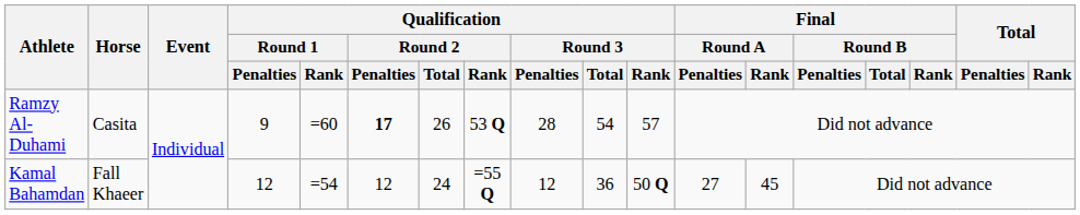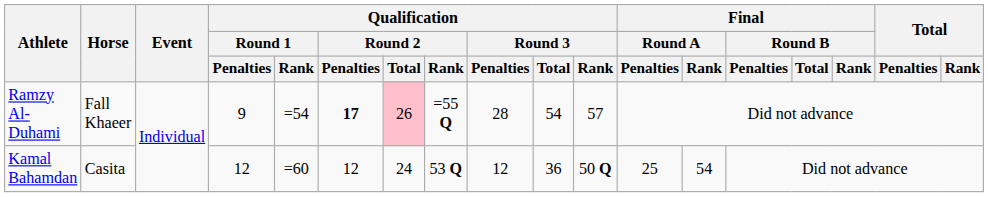 <table class="wikitable" style="font-size:90%">
 <tr>
 <th rowspan="3">Athlete</th>
 <th rowspan="3">Horse</th>
 <th rowspan="3">Event</th>
 <th colspan="8">Qualification</th>
 <th colspan="5">Final</th>
 <th rowspan=2 colspan="2">Total</th>
 </tr>
 <tr style="font-size:95%">
 <th colspan="2">Round 1</th>
 <th colspan="3">Round 2</th>
 <th colspan="3">Round 3</th>
 <th colspan="2">Round A</th>
 <th colspan="3">Round B</th>
 </tr>
 <tr style="font-size:95%">
 <th>Penalties</th>
 <th>Rank</th>
 <th>Penalties</th>
 <th>Total</th>
 <th>Rank</th>
 <th>Penalties</th>
 <th>Total</th>
 <th>Rank</th>
 <th>Penalties</th>
 <th>Rank</th>
 <th>Penalties</th>
 <th>Total</th>
 <th>Rank</th>
 <th>Penalties</th>
 <th>Rank</th>
 </tr>
 <tr align=center>
 <td align=left><a href='#'>Ramzy Al-Duhami</a></td>
-<td align=left>Casita</td>
+<td align=left>Fall Khaeer</td>
 <td align=left rowspan=2><a href='#'>Individual</a></td>
 <td>9</td>
-<td>=60</td>
+<td>=54</td>
 <td><strong>17</strong></td>
-<td>26</td>
-<td>53 <strong>Q</strong></td>
+<td style="background: pink;">26</td>
+<td>=55 <strong>Q</strong></td>
 <td>28</td>
 <td>54</td>
 <td>57</td>
 <td colspan=7>Did not advance</td>
 </tr>
 <tr align=center>
 <td align=left><a href='#'>Kamal Bahamdan</a></td>
-<td align=left>Fall Khaeer</td>
+<td align=left>Casita</td>
 <td>12</td>
-<td>=54</td>
+<td>=60</td>
 <td>12</td>
 <td>24</td>
-<td>=55 <strong>Q</strong></td>
+<td>53 <strong>Q</strong></td>
 <td>12</td>
 <td>36</td>
 <td>50 <strong>Q</strong></td>
-<td>27</td>
-<td>45</td>
+<td>25</td>
+<td>54</td>
 <td colspan=5>Did not advance</td>
 </tr>
 </table>
